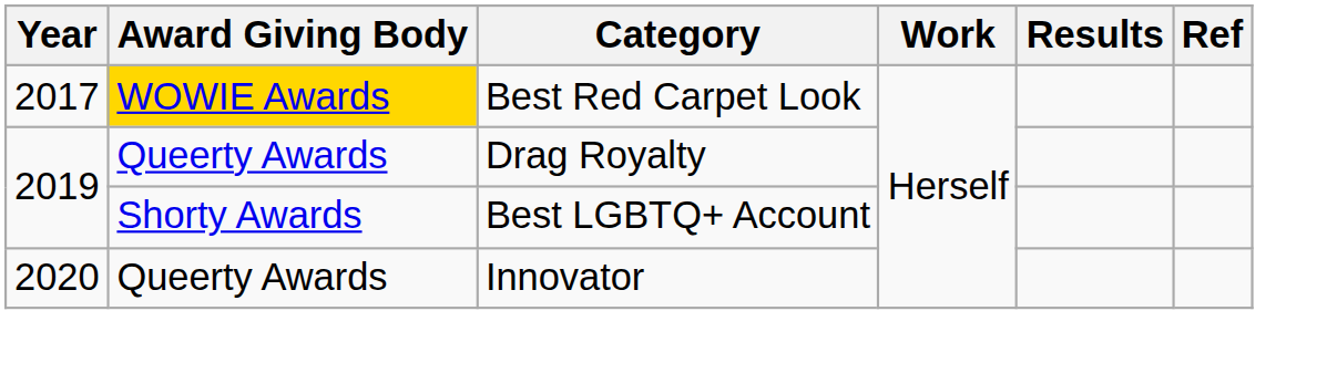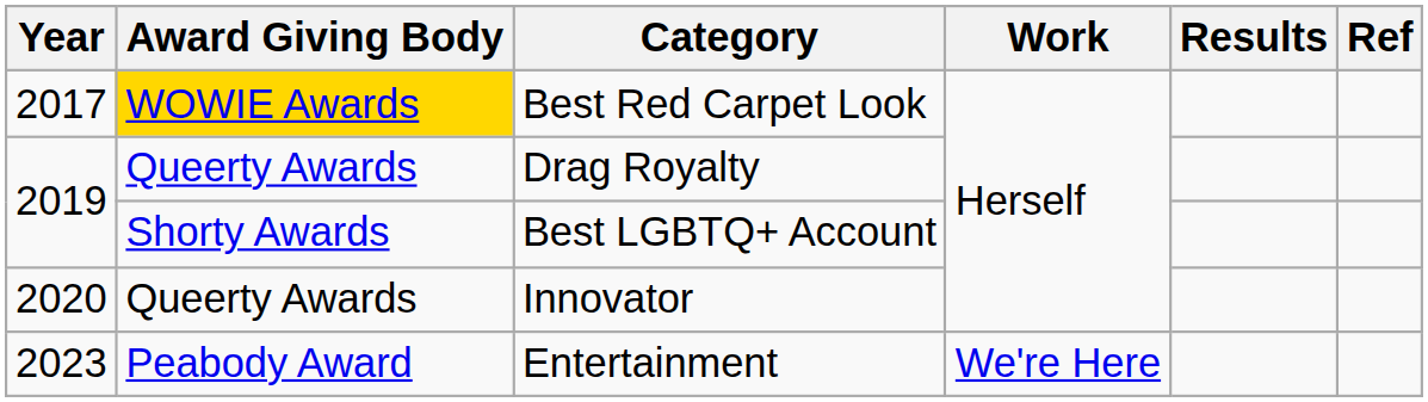 <table class="wikitable sortable" >
 <tr>
 <th>Year</th>
 <th>Award Giving Body</th>
 <th>Category</th>
 <th>Work</th>
 <th>Results</th>
 <th>Ref</th>
 </tr>
 <tr>
 <td>2017</td>
 <td style="background: gold;"><a href='#'>WOWIE Awards</a></td>
 <td>Best Red Carpet Look</td>
 <td rowspan="4">Herself</td>
 <td></td>
 <td></td>
 </tr>
 <tr>
 <td rowspan="2">2019</td>
 <td><a href='#'>Queerty Awards</a></td>
 <td>Drag Royalty</td>
 <td></td>
 <td></td>
 </tr>
 <tr>
 <td><a href='#'>Shorty Awards</a></td>
 <td>Best LGBTQ+ Account</td>
 <td></td>
 <td></td>
 </tr>
 <tr>
 <td>2020</td>
 <td>Queerty Awards</td>
 <td>Innovator</td>
 <td></td>
 <td></td>
 </tr>
+<tr>
+<td>2023</td>
+<td><a href='#'>Peabody Award</a></td>
+<td>Entertainment</td>
+<td><a href='#'>We're Here</a></td>
+<td></td>
+<td></td>
+</tr>
 </table>
